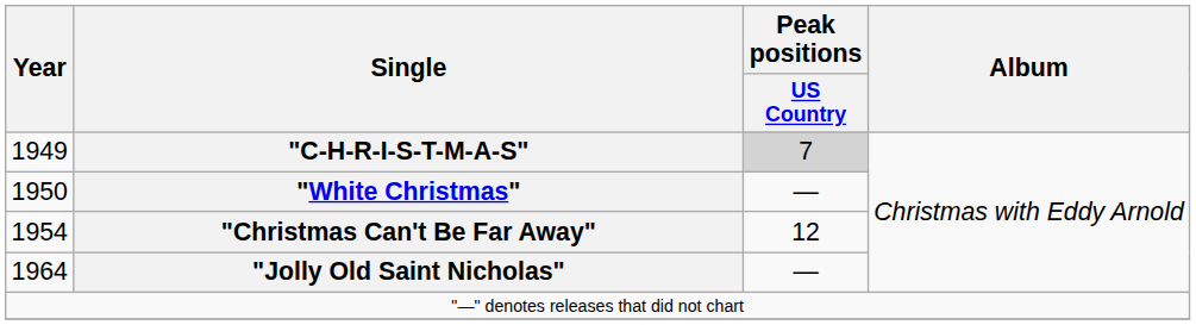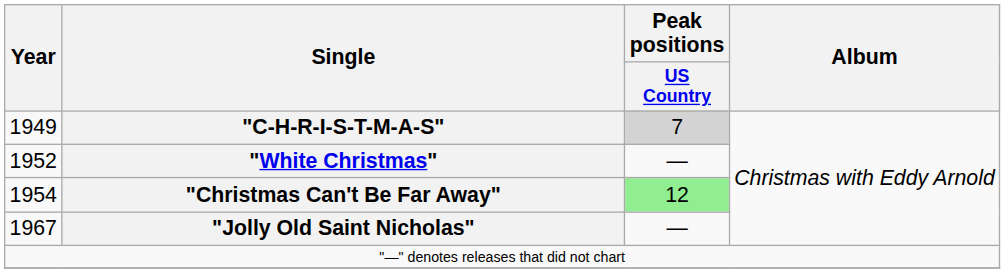 <table class="wikitable plainrowheaders" style="text-align:center;">
 <tr>
 <th rowspan="2">Year</th>
 <th rowspan="2" style="width:26em;">Single</th>
 <th>Peak positions</th>
 <th rowspan="2">Album</th>
 </tr>
 <tr style="font-size:smaller;">
 <th width="65"><a href='#'>US Country</a><br></th>
 </tr>
 <tr>
 <td>1949</td>
 <th scope="row">"C-H-R-I-S-T-M-A-S"</th>
 <td style="background: lightgrey;">7</td>
 <td align="left" rowspan="4"><em>Christmas with Eddy Arnold</em></td>
 </tr>
 <tr>
-<td>1950</td>
+<td>1952</td>
 <th scope="row">"<a href='#'>White Christmas</a>"</th>
 <td>—</td>
 </tr>
 <tr>
 <td>1954</td>
 <th scope="row">"Christmas Can't Be Far Away"</th>
-<td>12</td>
+<td style="background: lightgreen;">12</td>
 </tr>
 <tr>
-<td>1964</td>
+<td>1967</td>
 <th scope="row">"Jolly Old Saint Nicholas"</th>
 <td>—</td>
 </tr>
 <tr>
 <td colspan="4" style="font-size: 8pt">"—" denotes releases that did not chart</td>
 </tr>
 <tr>
 </tr>
 </table>
